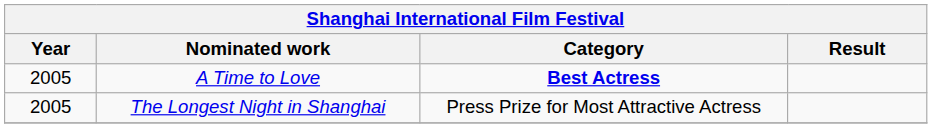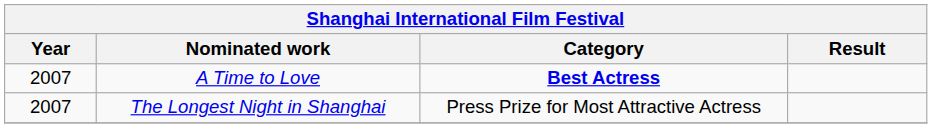 <table width="90%" class="wikitable">
 <tr>
 <th colspan="4" align="center"><a href='#'>Shanghai International Film Festival</a></th>
 </tr>
 <tr>
 <th width="10%">Year</th>
 <th width="35%">Nominated work</th>
 <th width="40%">Category</th>
 <th width="15%">Result</th>
 </tr>
 <tr>
-<td align="center">2005</td>
+<td align="center">2007</td>
 <td align="center"><em><a href='#'>A Time to Love</a></em></td>
 <td align="center"><strong><a href='#'>Best Actress</a></strong></td>
 <td></td>
 </tr>
 <tr>
-<td align="center">2005</td>
+<td align="center">2007</td>
 <td align="center"><em><a href='#'>The Longest Night in Shanghai</a></em></td>
 <td align="center">Press Prize for Most Attractive Actress</td>
 <td></td>
 </tr>
 <tr>
 </tr>
 </table>
